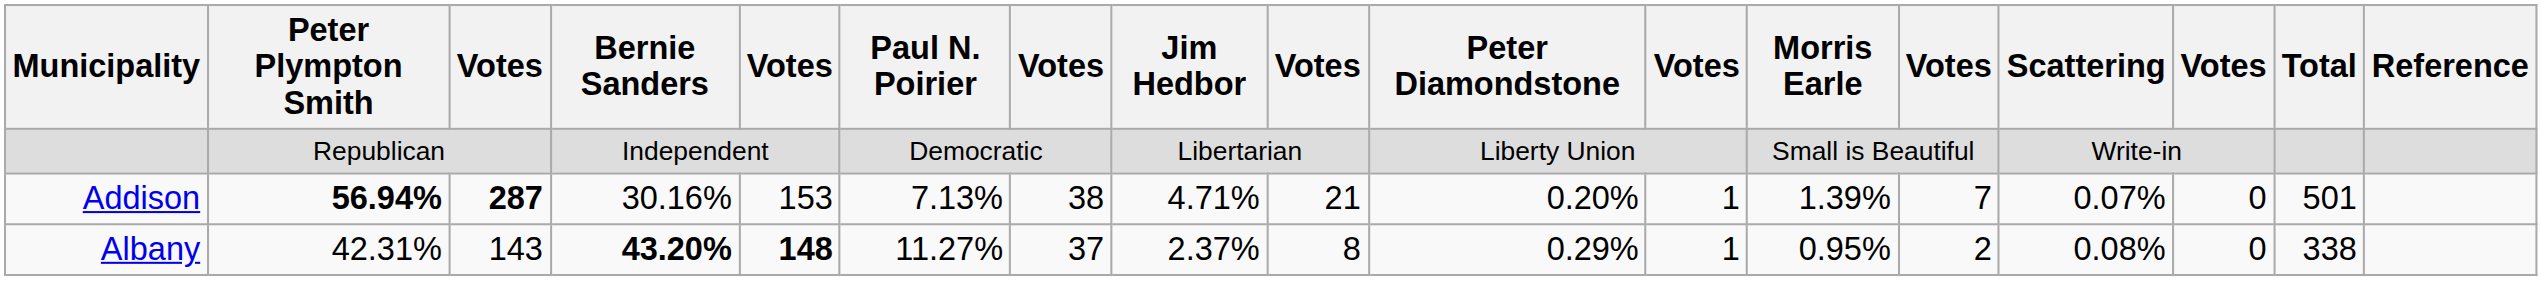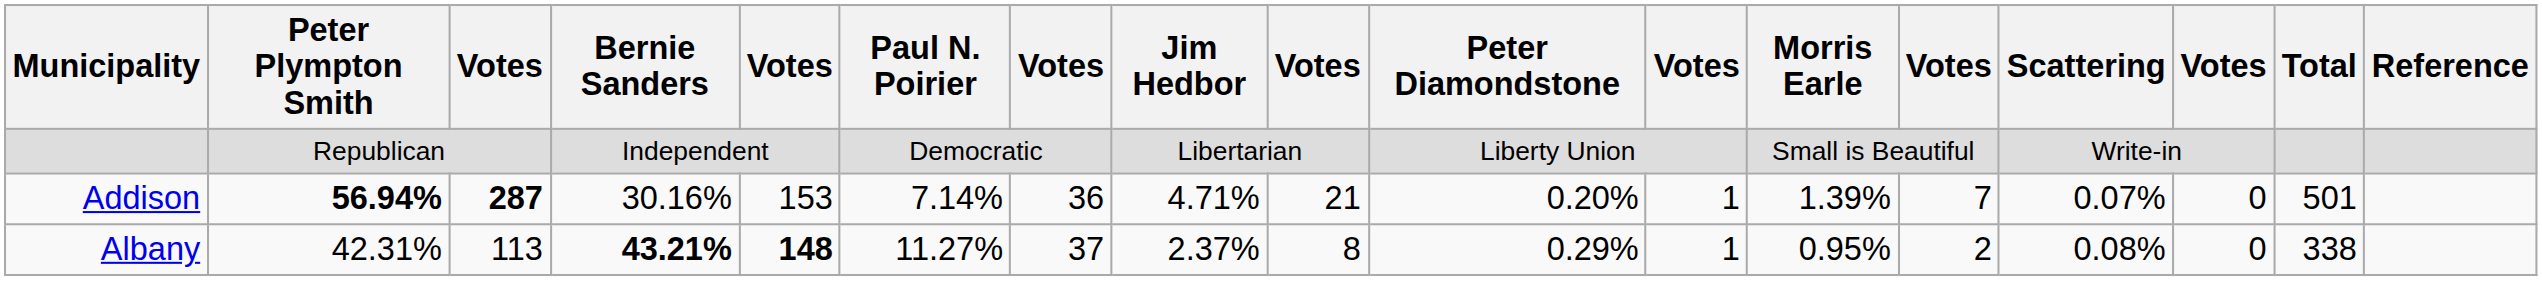 <table class="wikitable sortable">
 <tr>
 <th>Municipality</th>
 <th>Peter Plympton Smith</th>
 <th>Votes</th>
 <th>Bernie Sanders</th>
 <th>Votes</th>
 <th>Paul N. Poirier</th>
 <th>Votes</th>
 <th>Jim Hedbor</th>
 <th>Votes</th>
 <th>Peter Diamondstone</th>
 <th>Votes</th>
 <th>Morris Earle</th>
 <th>Votes</th>
 <th>Scattering</th>
 <th>Votes</th>
 <th>Total</th>
 <th>Reference</th>
 </tr>
 <tr style="background-color:#dddddd; font-size:small; text-align:center;">
 <td></td>
 <td colspan="2">Republican</td>
 <td colspan="2">Independent</td>
 <td colspan="2">Democratic</td>
 <td colspan="2">Libertarian</td>
 <td colspan="2">Liberty Union</td>
 <td colspan="2">Small is Beautiful</td>
 <td colspan="2">Write-in</td>
 <td></td>
 <td></td>
 </tr>
 <tr style="text-align:right;">
 <td><a href='#'>Addison</a></td>
 <td><strong>56.94%</strong></td>
 <td><strong>287</strong></td>
 <td>30.16%</td>
 <td>153</td>
-<td>7.13%</td>
-<td>38</td>
+<td>7.14%</td>
+<td>36</td>
 <td>4.71%</td>
 <td>21</td>
 <td>0.20%</td>
 <td>1</td>
 <td>1.39%</td>
 <td>7</td>
 <td>0.07%</td>
 <td>0</td>
 <td>501</td>
 <td></td>
 </tr>
 <tr style="text-align:right;">
 <td><a href='#'>Albany</a></td>
 <td>42.31%</td>
-<td>143</td>
-<td><strong>43.20%</strong></td>
+<td>113</td>
+<td><strong>43.21%</strong></td>
 <td><strong>148</strong></td>
 <td>11.27%</td>
 <td>37</td>
 <td>2.37%</td>
 <td>8</td>
 <td>0.29%</td>
 <td>1</td>
 <td>0.95%</td>
 <td>2</td>
 <td>0.08%</td>
 <td>0</td>
 <td>338</td>
 <td></td>
 </tr>
 </table>
